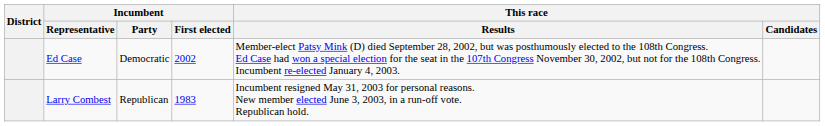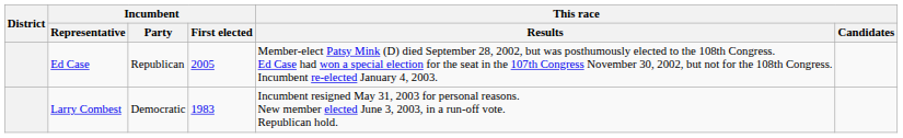 <table class=wikitable>
 <tr>
 <th rowspan=2>District</th>
 <th colspan=3>Incumbent</th>
 <th colspan=2>This race</th>
 </tr>
 <tr>
 <th>Representative</th>
 <th>Party</th>
 <th>First elected</th>
 <th>Results</th>
 <th>Candidates</th>
 </tr>
 <tr>
 <th></th>
 <td><a href='#'>Ed Case</a></td>
-<td>Democratic</td>
-<td><a href='#'>2002 </a></td>
+<td>Republican</td>
+<td><a href='#'>2005 </a></td>
 <td>Member-elect <a href='#'>Patsy Mink</a> (D) died September 28, 2002, but was posthumously elected to the 108th Congress.<br><a href='#'>Ed Case</a> had <a href='#'>won a special election</a> for the seat in the <a href='#'>107th Congress</a> November 30, 2002, but not for the 108th Congress.<br>Incumbent <a href='#'>re-elected</a> January 4, 2003.</td>
 <td nowrap></td>
 </tr>
 <tr>
 <th></th>
 <td><a href='#'>Larry Combest</a></td>
-<td>Republican</td>
+<td>Democratic</td>
 <td><a href='#'>1983</a></td>
 <td>Incumbent resigned May 31, 2003 for personal reasons.<br>New member <a href='#'>elected</a> June 3, 2003, in a run-off vote.<br>Republican hold.</td>
 <td nowrap></td>
 </tr>
 </table>
